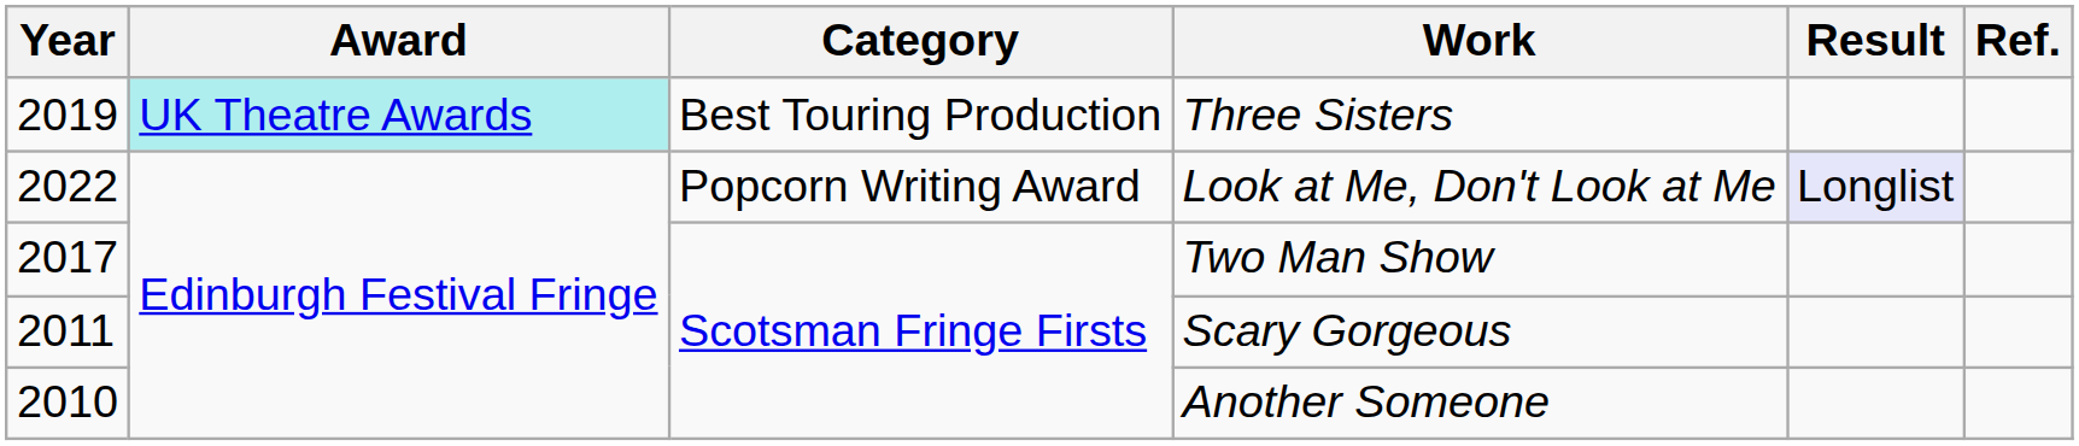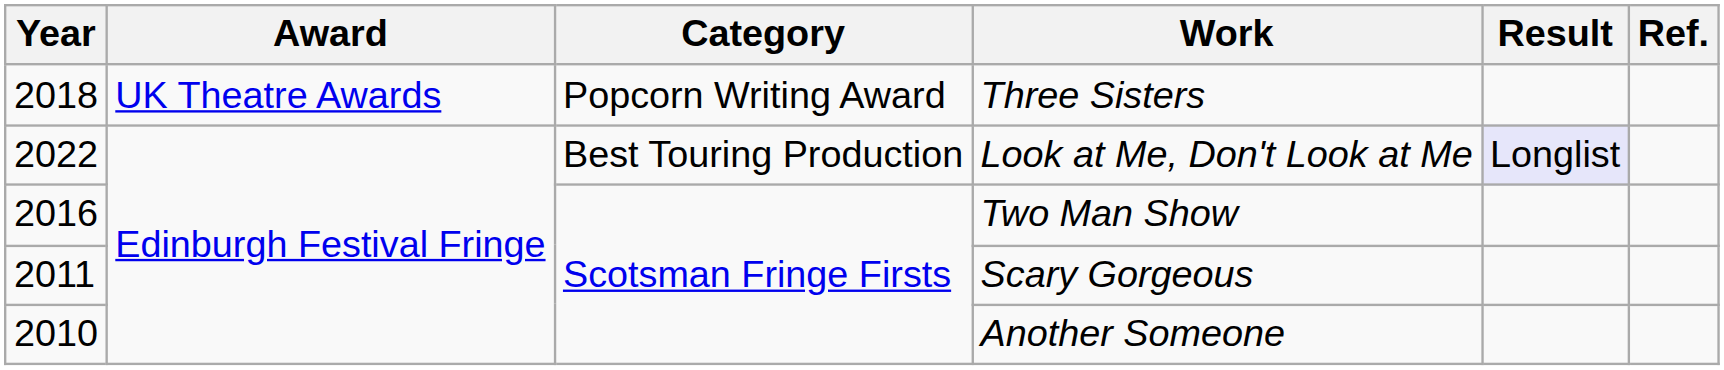 <table class="wikitable">
 <tr>
 <th>Year</th>
 <th>Award</th>
 <th>Category</th>
 <th>Work</th>
 <th>Result</th>
 <th>Ref.</th>
 </tr>
 <tr>
-<td>2019</td>
-<td style="background: paleturquoise;"><a href='#'>UK Theatre Awards</a></td>
-<td>Best Touring Production</td>
+<td>2018</td>
+<td><a href='#'>UK Theatre Awards</a></td>
+<td>Popcorn Writing Award</td>
 <td><em>Three Sisters</em></td>
 <td></td>
 <td></td>
 </tr>
 <tr>
 <td>2022</td>
 <td rowspan="4"><a href='#'>Edinburgh Festival Fringe</a></td>
-<td>Popcorn Writing Award</td>
+<td>Best Touring Production</td>
 <td><em>Look at Me, Don't Look at Me</em></td>
 <td style="background: lavender;">Longlist</td>
 <td></td>
 </tr>
 <tr>
-<td>2017</td>
+<td>2016</td>
 <td rowspan="3"><a href='#'>Scotsman Fringe Firsts</a></td>
 <td><em>Two Man Show</em></td>
 <td></td>
 <td></td>
 </tr>
 <tr>
 <td>2011</td>
 <td><em>Scary Gorgeous</em></td>
 <td></td>
 <td></td>
 </tr>
 <tr>
 <td>2010</td>
 <td><em>Another Someone</em></td>
 <td></td>
 <td></td>
 </tr>
 </table>
